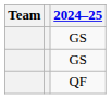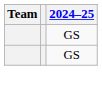 <table class="wikitable" style="text-align:center;">
 <tr>
 <th>Team</th>
 <th></th>
 <th><a href='#'>2024–25</a></th>
 </tr>
 <tr>
 <th style="text-align:left;"></th>
 <th></th>
 <td>GS</td>
 </tr>
 <tr>
 <th style="text-align:left;"></th>
 <th></th>
 <td>GS</td>
 </tr>
-<tr>
-<th style="text-align:left;"></th>
-<th></th>
-<td>QF</td>
-</tr>
 </table>
